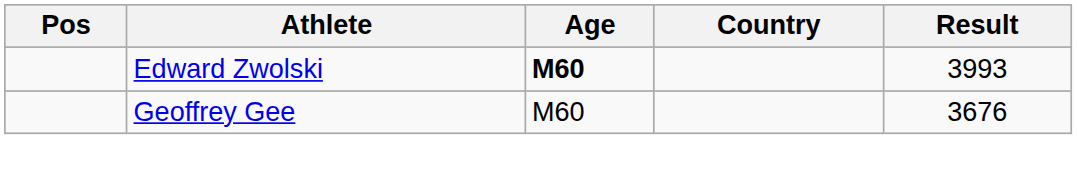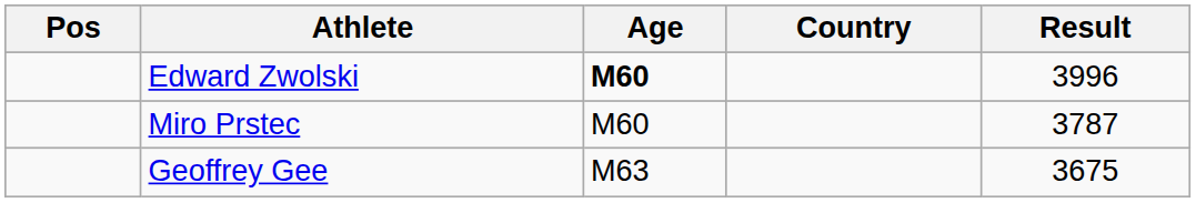 <table class="wikitable"  style="text-align:center; width:50%;">
 <tr>
 <th>Pos</th>
 <th>Athlete</th>
 <th>Age</th>
 <th>Country</th>
 <th>Result</th>
 </tr>
 <tr>
 <td align=center></td>
 <td align=left><a href='#'>Edward Zwolski</a></td>
 <td align=left><strong>M60</strong></td>
 <td align=left></td>
-<td>3993</td>
+<td>3996</td>
+</tr>
+<tr>
+<td align=center></td>
+<td align=left><a href='#'>Miro Prstec</a></td>
+<td align=left>M60</td>
+<td align=left></td>
+<td>3787</td>
 </tr>
 <tr>
 <td align=center></td>
 <td align=left><a href='#'>Geoffrey Gee</a></td>
-<td align=left>M60</td>
+<td align=left>M63</td>
 <td align=left></td>
-<td>3676</td>
+<td>3675</td>
 </tr>
 </table>
